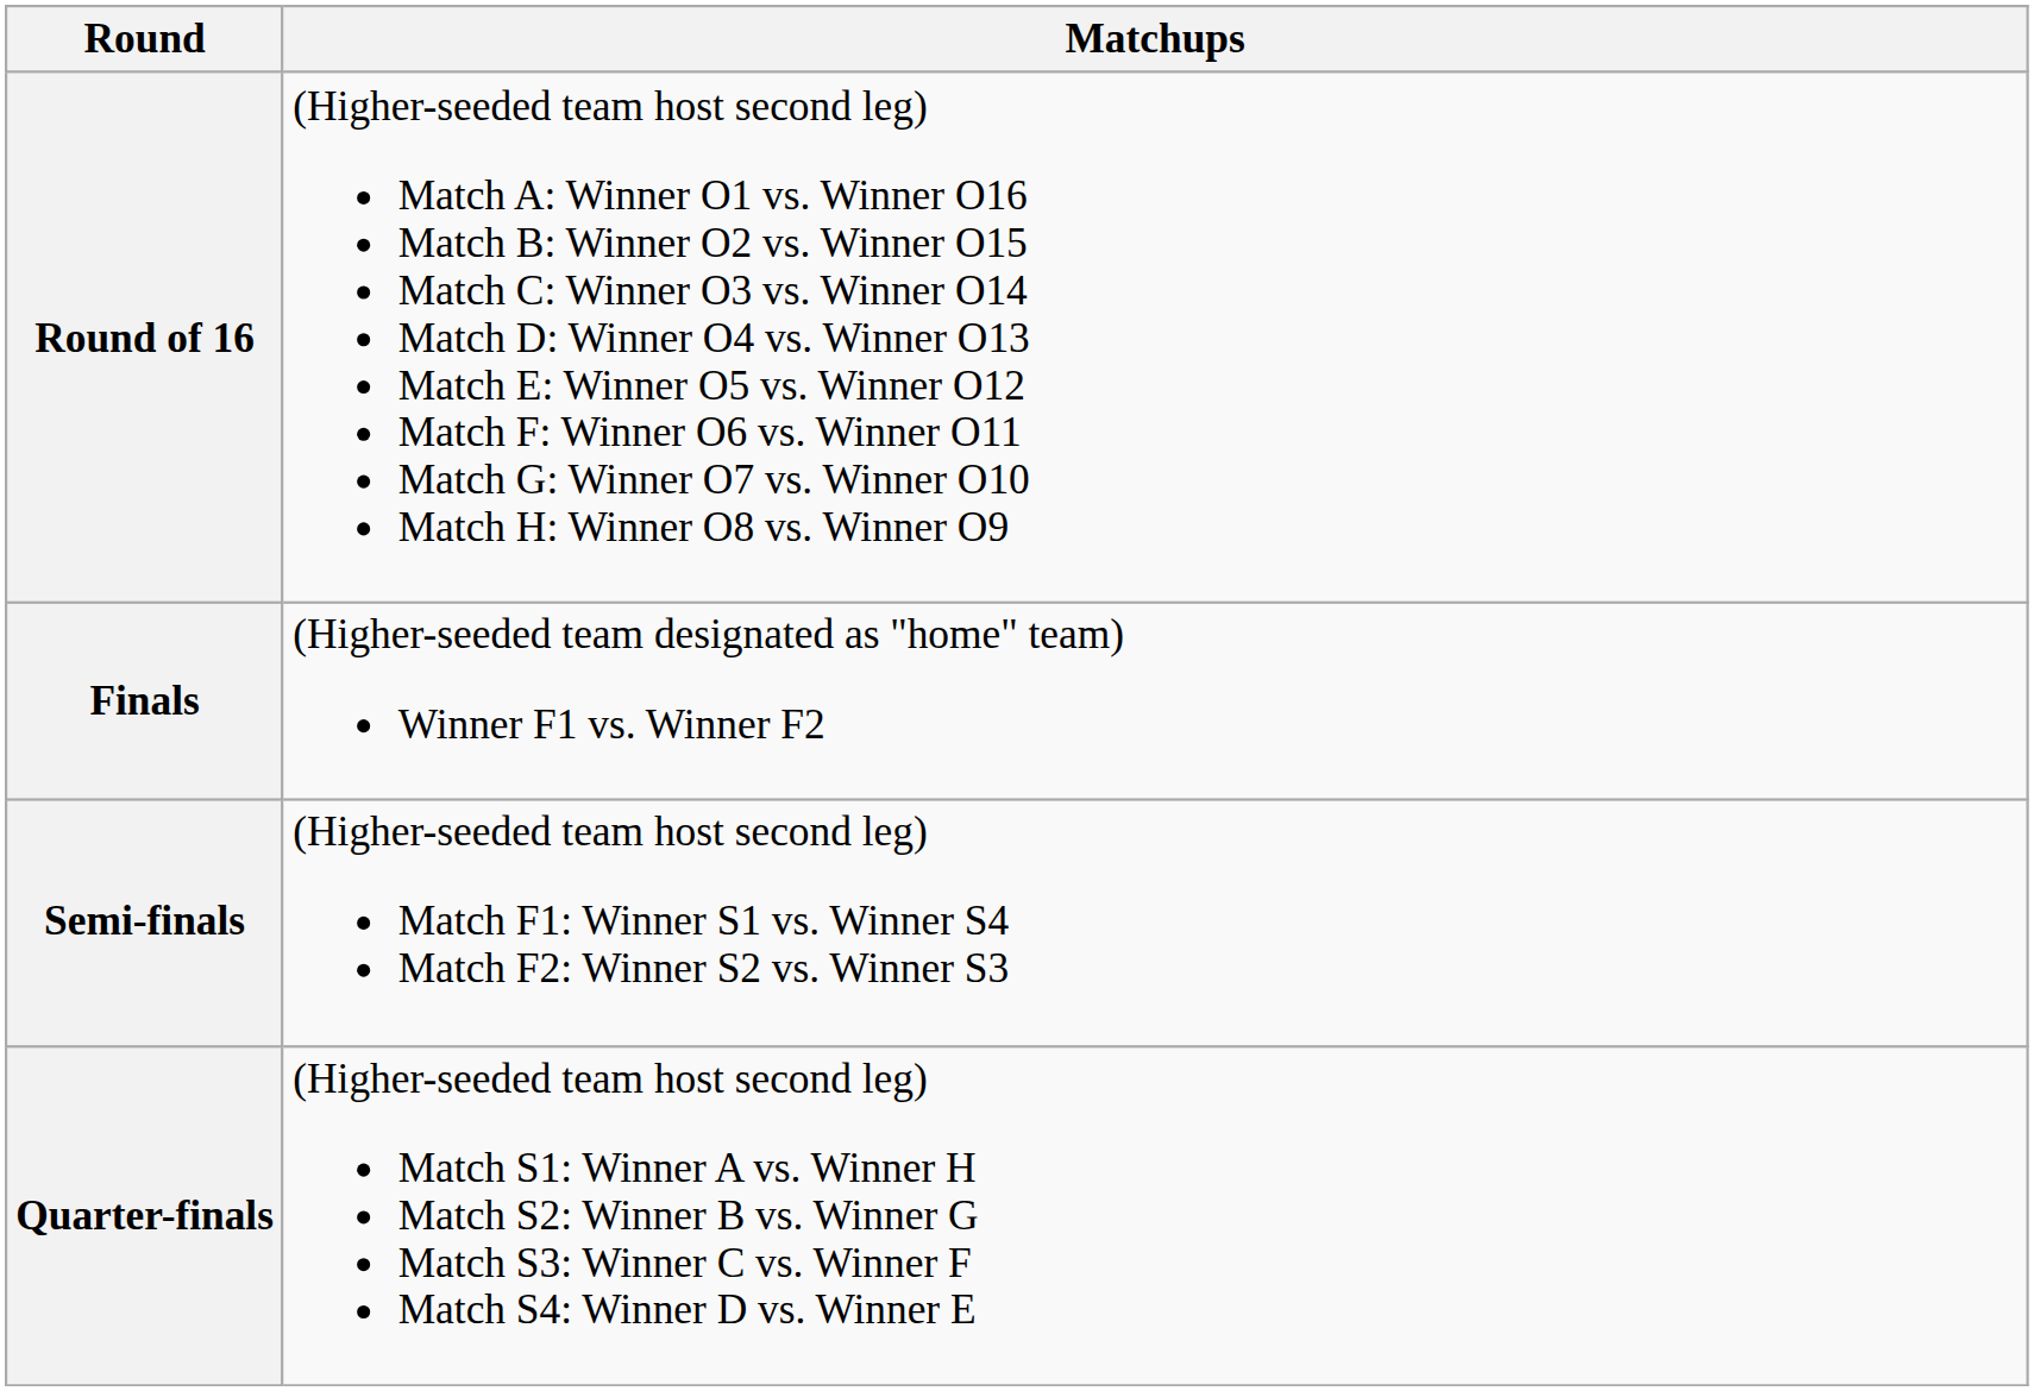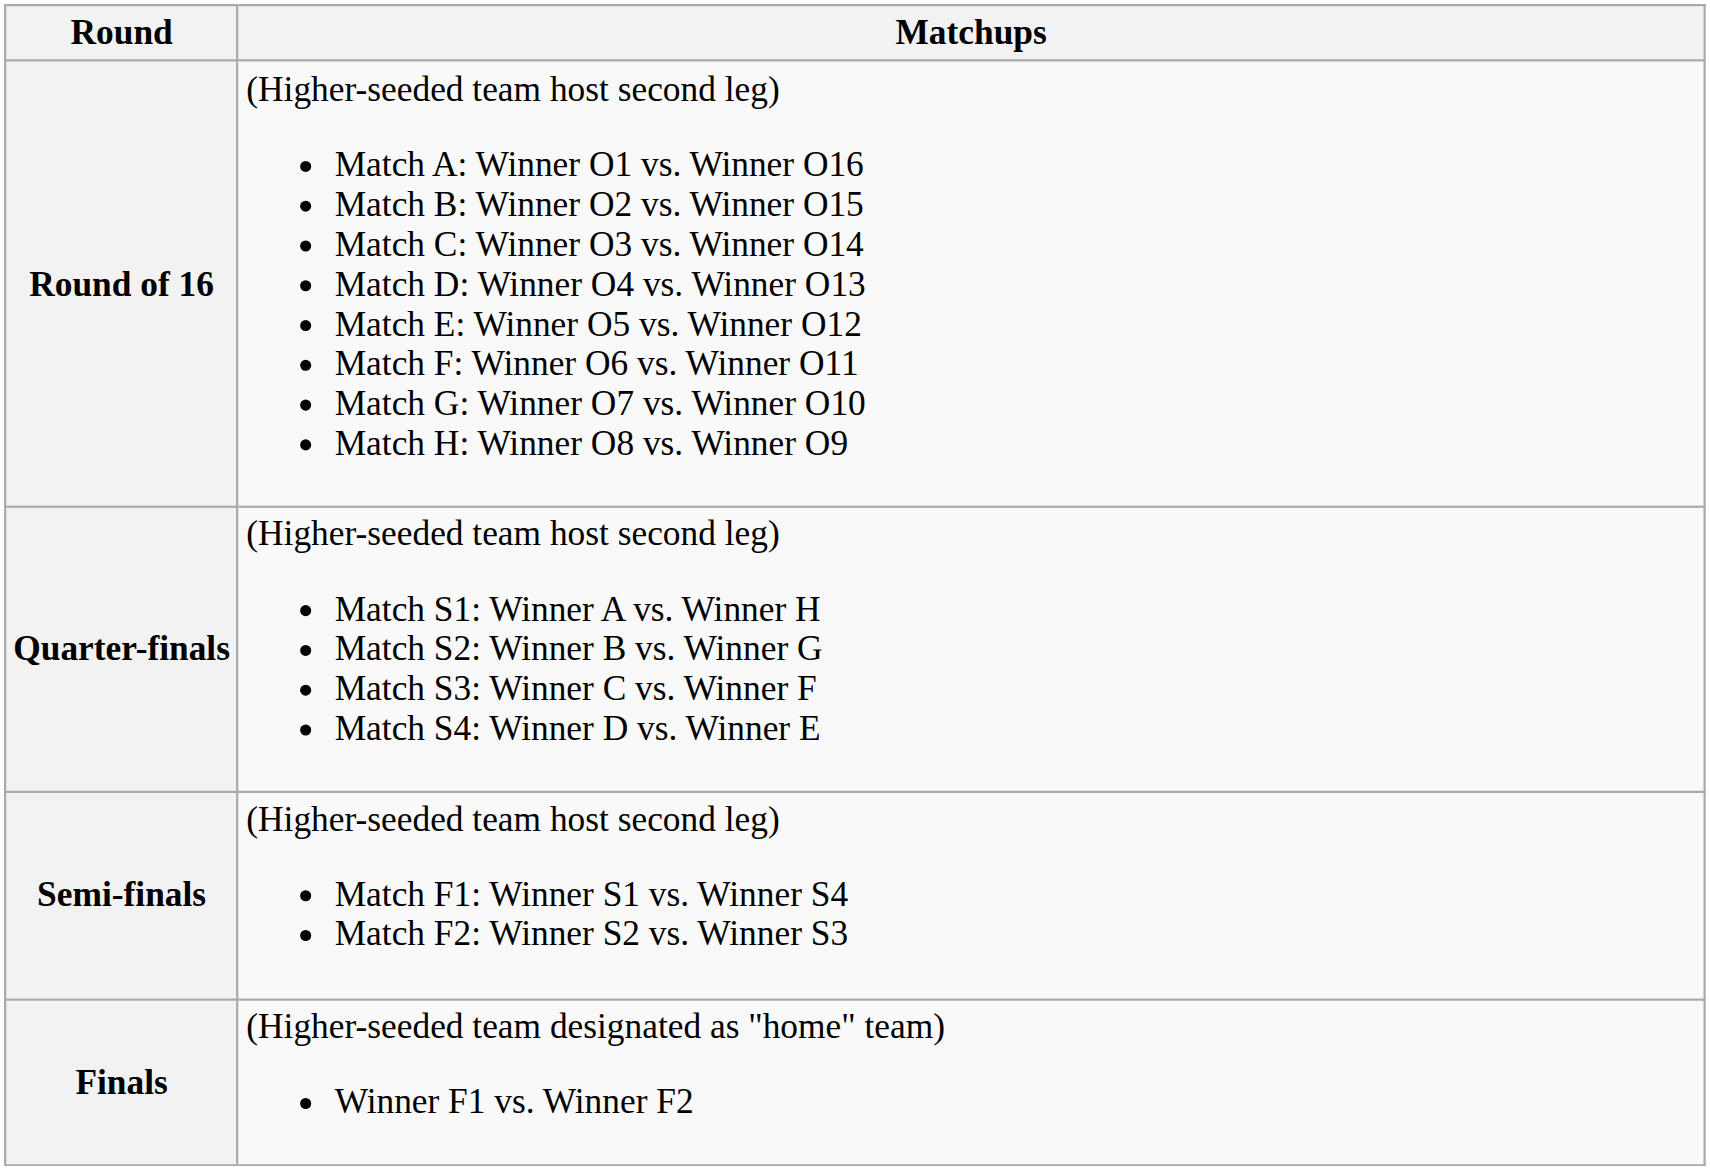 <table class=wikitable>
 <tr>
 <th>Round</th>
 <th>Matchups</th>
 </tr>
 <tr>
 <th>Round of 16</th>
 <td style="width:41em">(Higher-seeded team host second leg)<br><ul><li>Match A: Winner O1 vs. Winner O16</li><li>Match B: Winner O2 vs. Winner O15</li><li>Match C: Winner O3 vs. Winner O14</li><li>Match D: Winner O4 vs. Winner O13</li><li>Match E: Winner O5 vs. Winner O12</li><li>Match F: Winner O6 vs. Winner O11</li><li>Match G: Winner O7 vs. Winner O10</li><li>Match H: Winner O8 vs. Winner O9</li></ul></td>
 </tr>
 <tr>
-<th>Finals</th>
-<td>(Higher-seeded team designated as "home" team)<br><ul><li>Winner F1 vs. Winner F2</li></ul></td>
+<th>Quarter-finals</th>
+<td style="width:41em">(Higher-seeded team host second leg)<br><ul><li>Match S1: Winner A vs. Winner H</li><li>Match S2: Winner B vs. Winner G</li><li>Match S3: Winner C vs. Winner F</li><li>Match S4: Winner D vs. Winner E</li></ul></td>
 </tr>
 <tr>
 <th>Semi-finals</th>
 <td style="width:41em">(Higher-seeded team host second leg)<br><ul><li>Match F1: Winner S1 vs. Winner S4</li><li>Match F2: Winner S2 vs. Winner S3</li></ul></td>
 </tr>
 <tr>
-<th>Quarter-finals</th>
-<td style="width:41em">(Higher-seeded team host second leg)<br><ul><li>Match S1: Winner A vs. Winner H</li><li>Match S2: Winner B vs. Winner G</li><li>Match S3: Winner C vs. Winner F</li><li>Match S4: Winner D vs. Winner E</li></ul></td>
+<th>Finals</th>
+<td>(Higher-seeded team designated as "home" team)<br><ul><li>Winner F1 vs. Winner F2</li></ul></td>
 </tr>
 </table>
